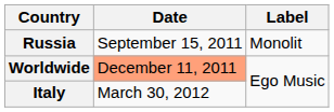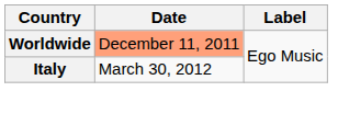 <table class="wikitable plainrowheaders">
 <tr>
 <th>Country</th>
 <th>Date</th>
 <th>Label</th>
-</tr>
-<tr>
-<th scope="row">Russia</th>
-<td rowspan="1">September 15, 2011</td>
-<td rowspan="1">Monolit</td>
 </tr>
 <tr>
 <th scope="row">Worldwide</th>
 <td rowspan="1" style="background: lightsalmon;">December 11, 2011</td>
 <td rowspan="2">Ego Music</td>
 </tr>
 <tr>
 <th scope="row">Italy</th>
 <td rowspan="1">March 30, 2012</td>
 </tr>
 </table>
